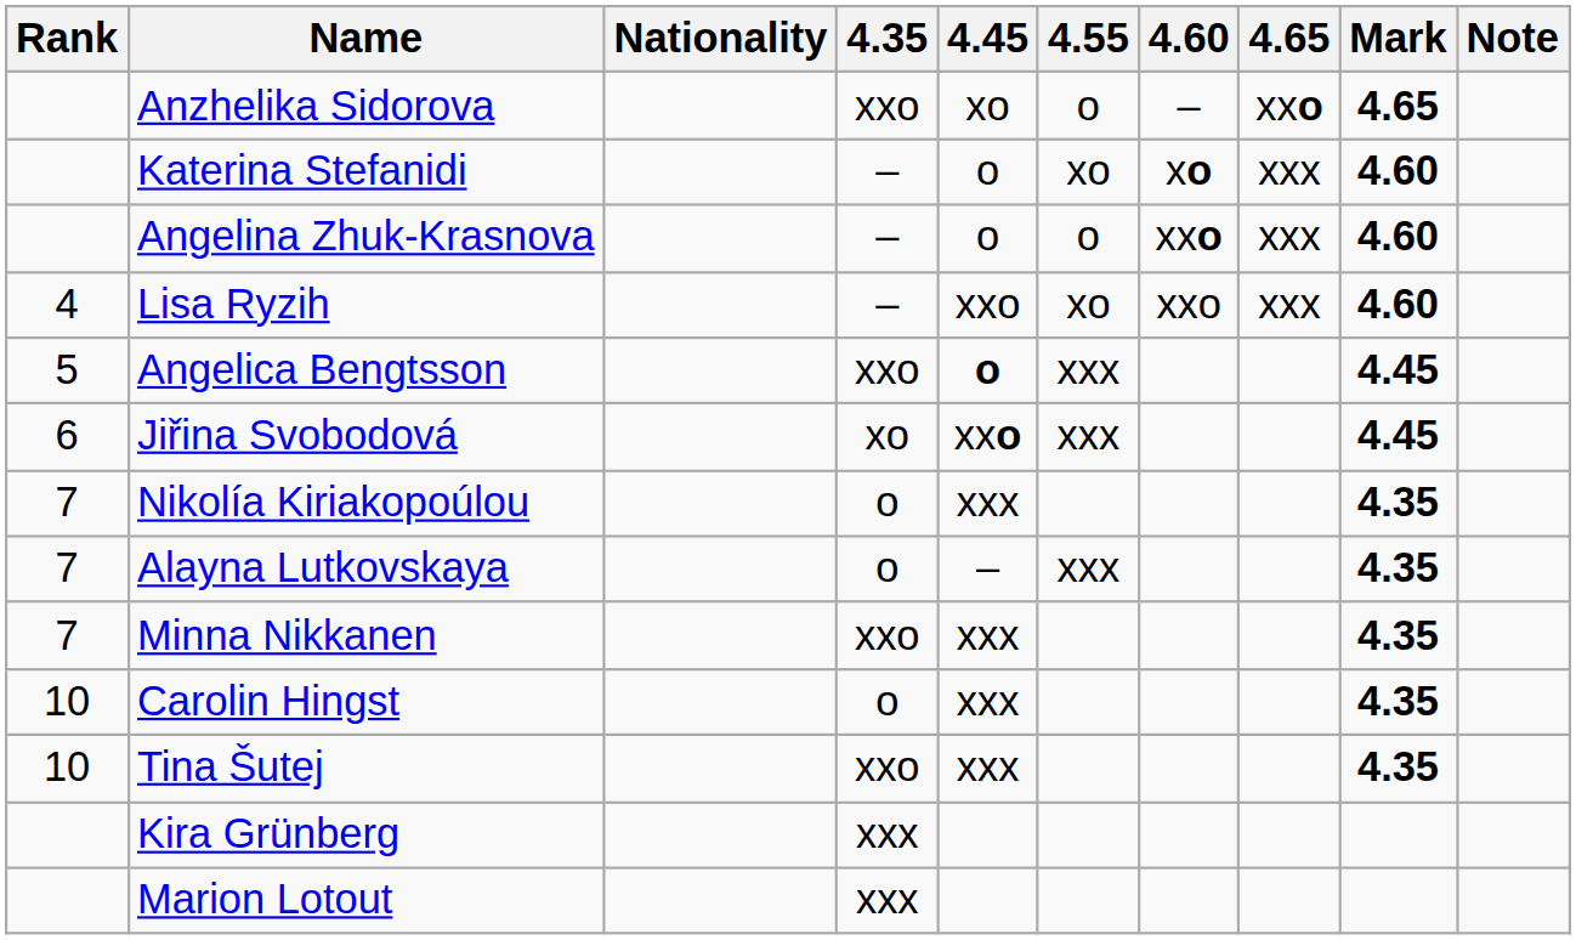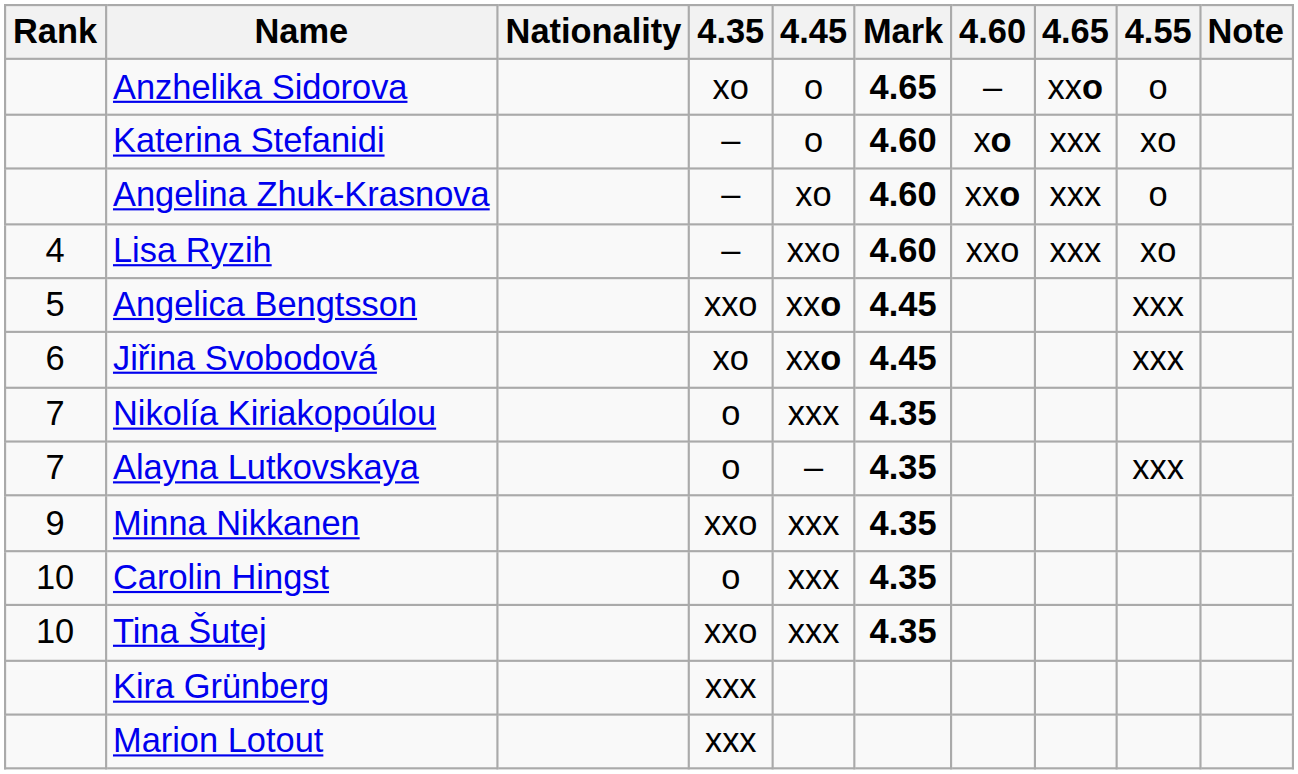 <table class="wikitable sortable" style="text-align:center">
 <tr>
 <th>Rank</th>
 <th>Name</th>
 <th>Nationality</th>
 <th>4.35</th>
 <th>4.45</th>
-<th>4.55</th>
+<th>Mark</th>
 <th>4.60</th>
 <th>4.65</th>
-<th>Mark</th>
+<th>4.55</th>
 <th>Note</th>
 </tr>
 <tr>
 <td></td>
 <td align=left><a href='#'>Anzhelika Sidorova</a></td>
 <td align=left></td>
-<td>xxo</td>
 <td>xo</td>
 <td>o</td>
+<td><strong>4.65</strong></td>
 <td>–</td>
 <td>xx<strong>o</strong></td>
-<td><strong>4.65</strong></td>
+<td>o</td>
 <td></td>
 </tr>
 <tr>
 <td></td>
 <td align=left><a href='#'>Katerina Stefanidi</a></td>
 <td align=left></td>
 <td>–</td>
 <td>o</td>
-<td>xo</td>
+<td><strong>4.60</strong></td>
 <td>x<strong>o</strong></td>
 <td>xxx</td>
-<td><strong>4.60</strong></td>
+<td>xo</td>
 <td></td>
 </tr>
 <tr>
 <td></td>
 <td align=left><a href='#'>Angelina Zhuk-Krasnova</a></td>
 <td align=left></td>
 <td>–</td>
-<td>o</td>
-<td>o</td>
+<td>xo</td>
+<td><strong>4.60</strong></td>
 <td>xx<strong>o</strong></td>
 <td>xxx</td>
-<td><strong>4.60</strong></td>
+<td>o</td>
 <td></td>
 </tr>
 <tr>
 <td>4</td>
 <td align=left><a href='#'>Lisa Ryzih</a></td>
 <td align=left></td>
 <td>–</td>
 <td>xxo</td>
-<td>xo</td>
+<td><strong>4.60</strong></td>
 <td>xxo</td>
 <td>xxx</td>
-<td><strong>4.60</strong></td>
+<td>xo</td>
 <td></td>
 </tr>
 <tr>
 <td>5</td>
 <td align=left><a href='#'>Angelica Bengtsson</a></td>
 <td align=left></td>
 <td>xxo</td>
-<td><strong>o</strong></td>
-<td>xxx</td>
+<td>xx<strong>o</strong></td>
+<td><strong>4.45</strong></td>
 <td></td>
 <td></td>
-<td><strong>4.45</strong></td>
+<td>xxx</td>
 <td></td>
 </tr>
 <tr>
 <td>6</td>
 <td align=left><a href='#'>Jiřina Svobodová</a></td>
 <td align=left></td>
 <td>xo</td>
 <td>xx<strong>o</strong></td>
-<td>xxx</td>
+<td><strong>4.45</strong></td>
 <td></td>
 <td></td>
-<td><strong>4.45</strong></td>
+<td>xxx</td>
 <td></td>
 </tr>
 <tr>
 <td>7</td>
 <td align=left><a href='#'>Nikolía Kiriakopoúlou</a></td>
 <td align=left></td>
 <td>o</td>
 <td>xxx</td>
+<td><strong>4.35</strong></td>
 <td></td>
 <td></td>
 <td></td>
-<td><strong>4.35</strong></td>
 <td></td>
 </tr>
 <tr>
 <td>7</td>
 <td align=left><a href='#'>Alayna Lutkovskaya</a></td>
 <td align=left></td>
 <td>o</td>
 <td>–</td>
-<td>xxx</td>
+<td><strong>4.35</strong></td>
 <td></td>
 <td></td>
-<td><strong>4.35</strong></td>
+<td>xxx</td>
 <td></td>
 </tr>
 <tr>
-<td>7</td>
+<td>9</td>
 <td align=left><a href='#'>Minna Nikkanen</a></td>
 <td align=left></td>
 <td>xxo</td>
 <td>xxx</td>
+<td><strong>4.35</strong></td>
 <td></td>
 <td></td>
 <td></td>
-<td><strong>4.35</strong></td>
 <td></td>
 </tr>
 <tr>
 <td>10</td>
 <td align=left><a href='#'>Carolin Hingst</a></td>
 <td align=left></td>
 <td>o</td>
 <td>xxx</td>
+<td><strong>4.35</strong></td>
 <td></td>
 <td></td>
 <td></td>
-<td><strong>4.35</strong></td>
 <td></td>
 </tr>
 <tr>
 <td>10</td>
 <td align=left><a href='#'>Tina Šutej</a></td>
 <td align=left></td>
 <td>xxo</td>
 <td>xxx</td>
+<td><strong>4.35</strong></td>
 <td></td>
 <td></td>
 <td></td>
-<td><strong>4.35</strong></td>
 <td></td>
 </tr>
 <tr>
 <td></td>
 <td align=left><a href='#'>Kira Grünberg</a></td>
 <td align=left></td>
 <td>xxx</td>
 <td></td>
+<td><strong></strong></td>
 <td></td>
 <td></td>
 <td></td>
-<td><strong></strong></td>
 <td></td>
 </tr>
 <tr>
 <td></td>
 <td align=left><a href='#'>Marion Lotout</a></td>
 <td align=left></td>
 <td>xxx</td>
 <td></td>
+<td><strong></strong></td>
 <td></td>
 <td></td>
 <td></td>
-<td><strong></strong></td>
 <td></td>
 </tr>
 </table>
